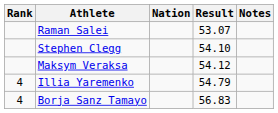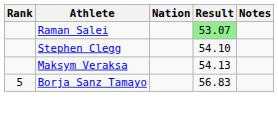 <table class="wikitable sortable" style="text-align:center">
 <tr>
 <th>Rank</th>
 <th>Athlete</th>
 <th>Nation</th>
 <th>Result</th>
 <th>Notes</th>
 </tr>
 <tr>
 <td></td>
 <td align=left><a href='#'>Raman Salei</a></td>
 <td align=left></td>
-<td>53.07</td>
+<td style="background: lightgreen;">53.07</td>
 <td></td>
 </tr>
 <tr>
 <td></td>
 <td align=left><a href='#'>Stephen Clegg</a></td>
 <td align=left></td>
 <td>54.10</td>
 <td></td>
 </tr>
 <tr>
 <td></td>
 <td align=left><a href='#'>Maksym Veraksa</a></td>
 <td align=left></td>
-<td>54.12</td>
+<td>54.13</td>
 <td></td>
 </tr>
 <tr>
-<td>4</td>
-<td align=left><a href='#'>Illia Yaremenko</a></td>
-<td align=left></td>
-<td>54.79</td>
-<td></td>
-</tr>
-<tr>
-<td>4</td>
+<td>5</td>
 <td align=left><a href='#'>Borja Sanz Tamayo</a></td>
 <td align=left></td>
 <td>56.83</td>
 <td></td>
 </tr>
 </table>
